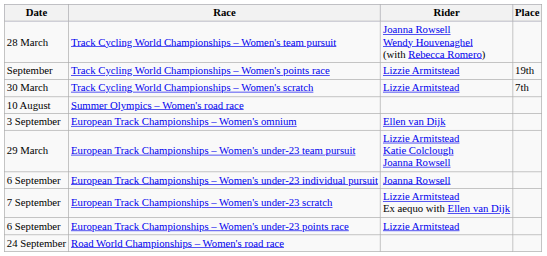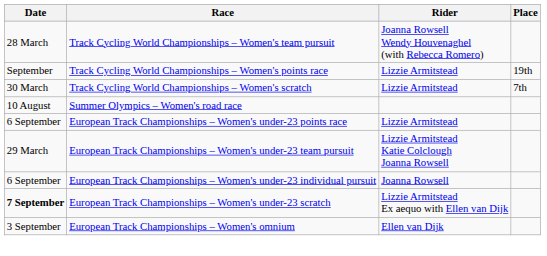 <table class="wikitable">
 <tr style="background:#ccccff;">
 <th>Date</th>
 <th>Race</th>
 <th>Rider</th>
 <th>Place</th>
 </tr>
 <tr>
 <td>28 March</td>
 <td><a href='#'>Track Cycling World Championships – Women's team pursuit</a></td>
 <td> <a href='#'>Joanna Rowsell</a> <br> <a href='#'>Wendy Houvenaghel</a><br>(with <a href='#'>Rebecca Romero</a>)</td>
 <td></td>
 </tr>
 <tr>
 <td>September</td>
 <td><a href='#'>Track Cycling World Championships – Women's points race</a></td>
 <td> <a href='#'>Lizzie Armitstead</a></td>
 <td>19th</td>
 </tr>
 <tr>
 <td>30 March</td>
 <td><a href='#'>Track Cycling World Championships – Women's scratch</a></td>
 <td> <a href='#'>Lizzie Armitstead</a></td>
 <td>7th</td>
 </tr>
 <tr>
 <td>10 August</td>
 <td><a href='#'>Summer Olympics – Women's road race</a></td>
 <td></td>
 <td></td>
 </tr>
 <tr>
-<td>3 September</td>
-<td><a href='#'>European Track Championships – Women's omnium</a></td>
-<td> <a href='#'>Ellen van Dijk</a></td>
+<td>6 September</td>
+<td><a href='#'>European Track Championships – Women's under-23 points race</a></td>
+<td> <a href='#'>Lizzie Armitstead</a></td>
 <td></td>
 </tr>
 <tr>
 <td>29 March</td>
 <td><a href='#'>European Track Championships – Women's under-23 team pursuit</a></td>
 <td> <a href='#'>Lizzie Armitstead</a><br> <a href='#'>Katie Colclough</a><br> <a href='#'>Joanna Rowsell</a></td>
 <td></td>
 </tr>
 <tr>
 <td>6 September</td>
 <td><a href='#'>European Track Championships – Women's under-23 individual pursuit</a></td>
 <td> <a href='#'>Joanna Rowsell</a></td>
 <td></td>
 </tr>
 <tr>
-<td>7 September</td>
+<td><strong>7 September</strong></td>
 <td><a href='#'>European Track Championships – Women's under-23 scratch</a></td>
 <td> <a href='#'>Lizzie Armitstead</a><br>Ex aequo with <a href='#'>Ellen van Dijk</a></td>
 <td></td>
 </tr>
 <tr>
-<td>6 September</td>
-<td><a href='#'>European Track Championships – Women's under-23 points race</a></td>
-<td> <a href='#'>Lizzie Armitstead</a></td>
-<td></td>
-</tr>
-<tr>
-<td>24 September</td>
-<td><a href='#'>Road World Championships – Women's road race</a></td>
-<td></td>
+<td>3 September</td>
+<td><a href='#'>European Track Championships – Women's omnium</a></td>
+<td> <a href='#'>Ellen van Dijk</a></td>
 <td></td>
 </tr>
 </table>
